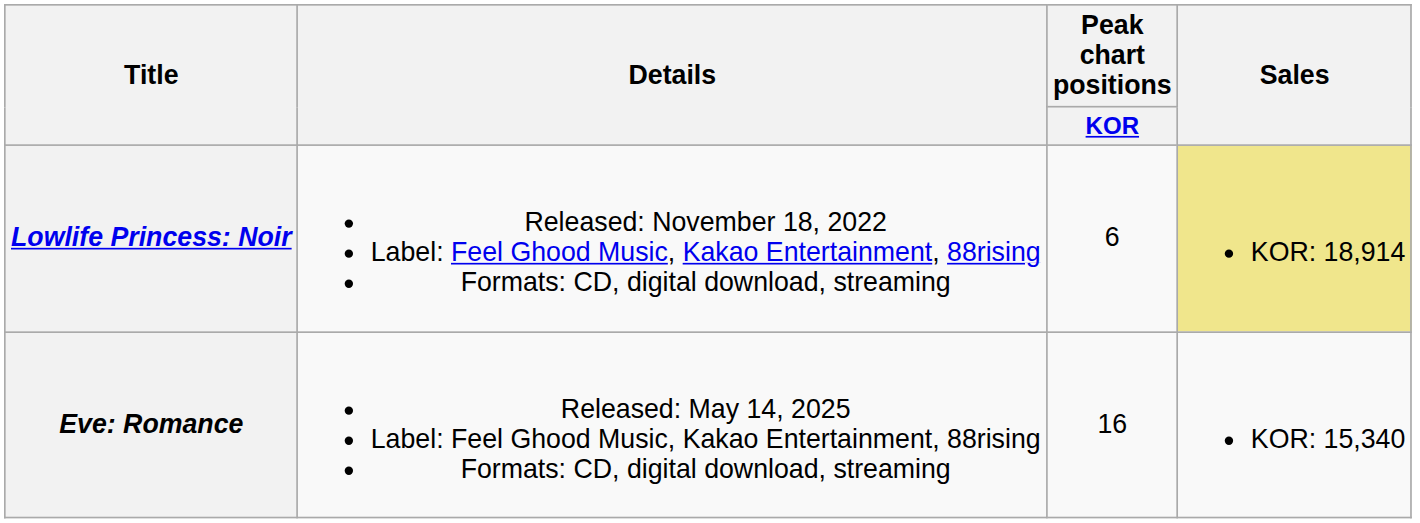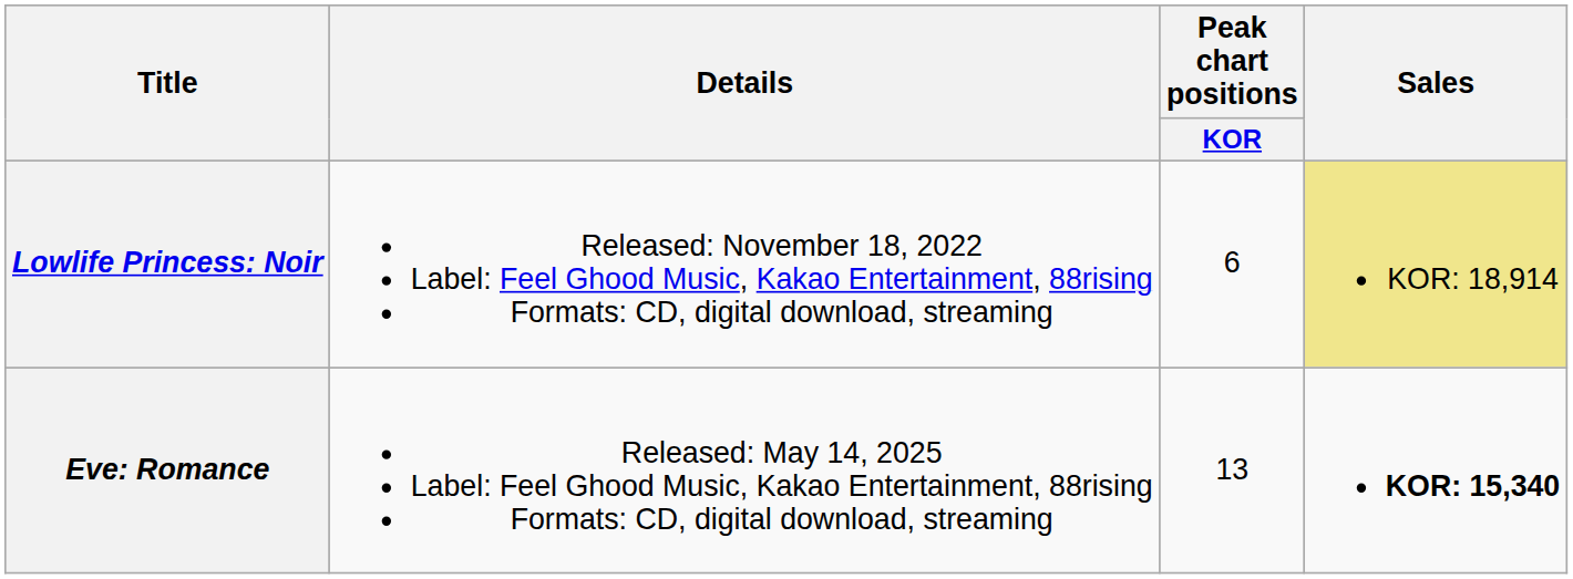 <table class="wikitable plainrowheaders" style="text-align:center">
 <tr>
 <th scope="col" rowspan="2">Title</th>
 <th scope="col" rowspan="2">Details</th>
 <th scope="col">Peak chart<br>positions</th>
 <th scope="col" rowspan="2">Sales</th>
 </tr>
 <tr>
 <th scope="col" style="font-size:90%; width:3em"><a href='#'>KOR</a><br></th>
 </tr>
 <tr>
 <th scope="row"><em><a href='#'>Lowlife Princess: Noir</a></em></th>
 <td><br><ul><li>Released: November 18, 2022</li><li>Label: <a href='#'>Feel Ghood Music</a>, <a href='#'>Kakao Entertainment</a>, <a href='#'>88rising</a></li><li>Formats: CD, digital download, streaming</li></ul></td>
 <td>6</td>
 <td style="background: khaki;"><br><ul><li>KOR: 18,914</li></ul></td>
 </tr>
 <tr>
 <th scope="row"><em>Eve: Romance</em></th>
 <td><br><ul><li>Released: May 14, 2025</li><li>Label: Feel Ghood Music, Kakao Entertainment, 88rising</li><li>Formats: CD, digital download, streaming</li></ul></td>
-<td>16</td>
-<td><br><ul><li>KOR: 15,340</li></ul></td>
+<td>13</td>
+<td><strong><br><ul><li>KOR: 15,340</li></ul></strong></td>
 </tr>
 </table>
